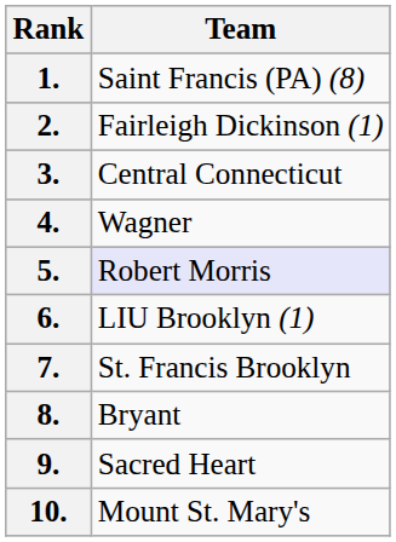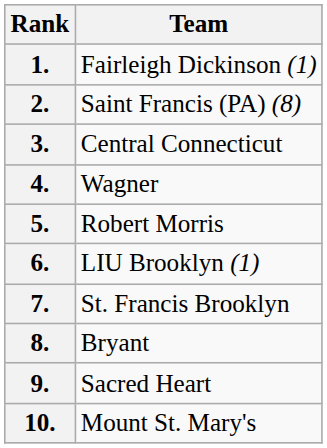 <table class="wikitable">
 <tr>
 <th>Rank</th>
 <th>Team</th>
 </tr>
 <tr>
 <th>1.</th>
-<td>Saint Francis (PA) <em>(8)</em></td>
+<td>Fairleigh Dickinson <em>(1)</em></td>
 </tr>
 <tr>
 <th>2.</th>
-<td>Fairleigh Dickinson <em>(1)</em></td>
+<td>Saint Francis (PA) <em>(8)</em></td>
 </tr>
 <tr>
 <th>3.</th>
 <td>Central Connecticut</td>
 </tr>
 <tr>
 <th>4.</th>
 <td>Wagner</td>
 </tr>
 <tr>
 <th>5.</th>
-<td style="background: lavender;">Robert Morris</td>
+<td>Robert Morris</td>
 </tr>
 <tr>
 <th>6.</th>
 <td>LIU Brooklyn <em>(1)</em></td>
 </tr>
 <tr>
 <th>7.</th>
 <td>St. Francis Brooklyn</td>
 </tr>
 <tr>
 <th>8.</th>
 <td>Bryant</td>
 </tr>
 <tr>
 <th>9.</th>
 <td>Sacred Heart</td>
 </tr>
 <tr>
 <th>10.</th>
 <td>Mount St. Mary's</td>
 </tr>
 </table>
